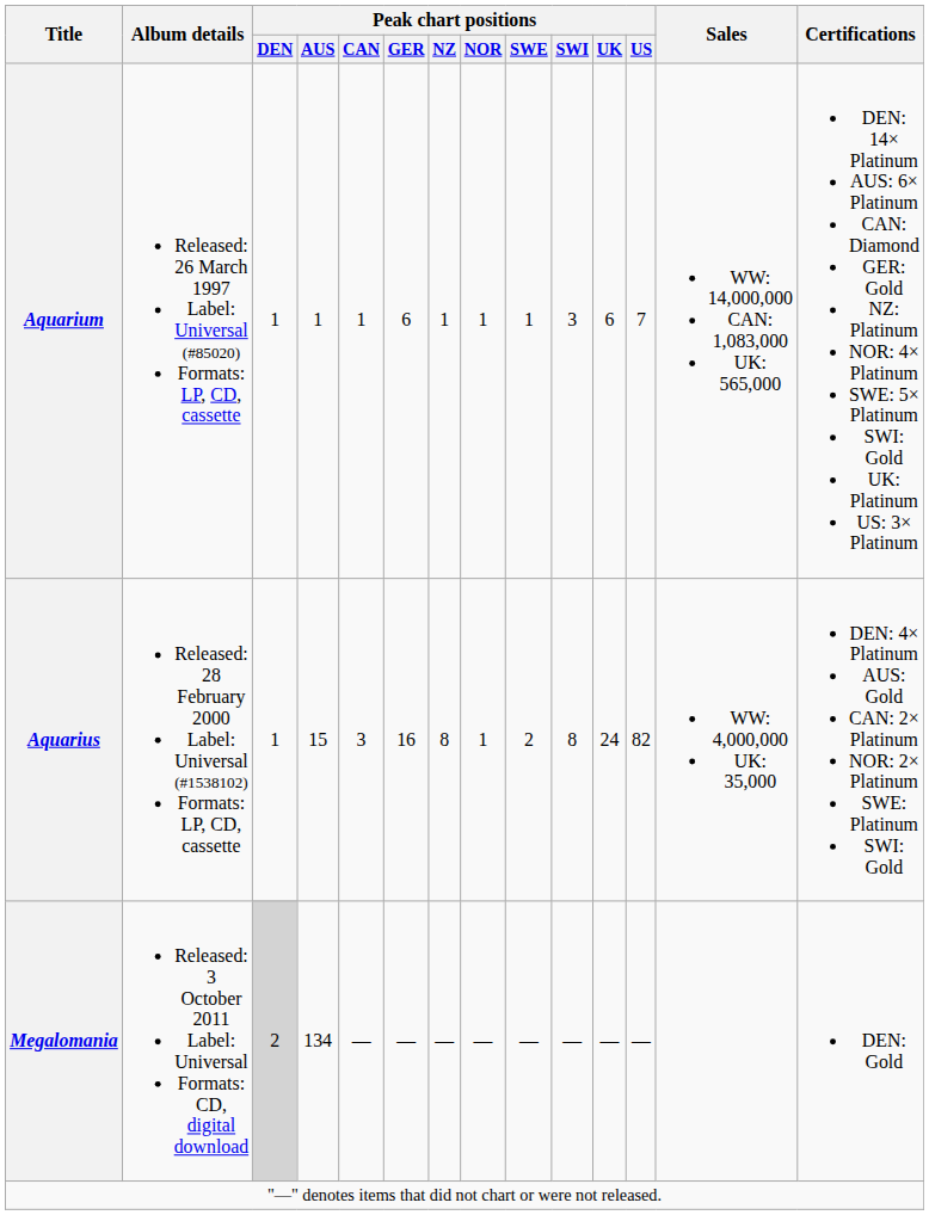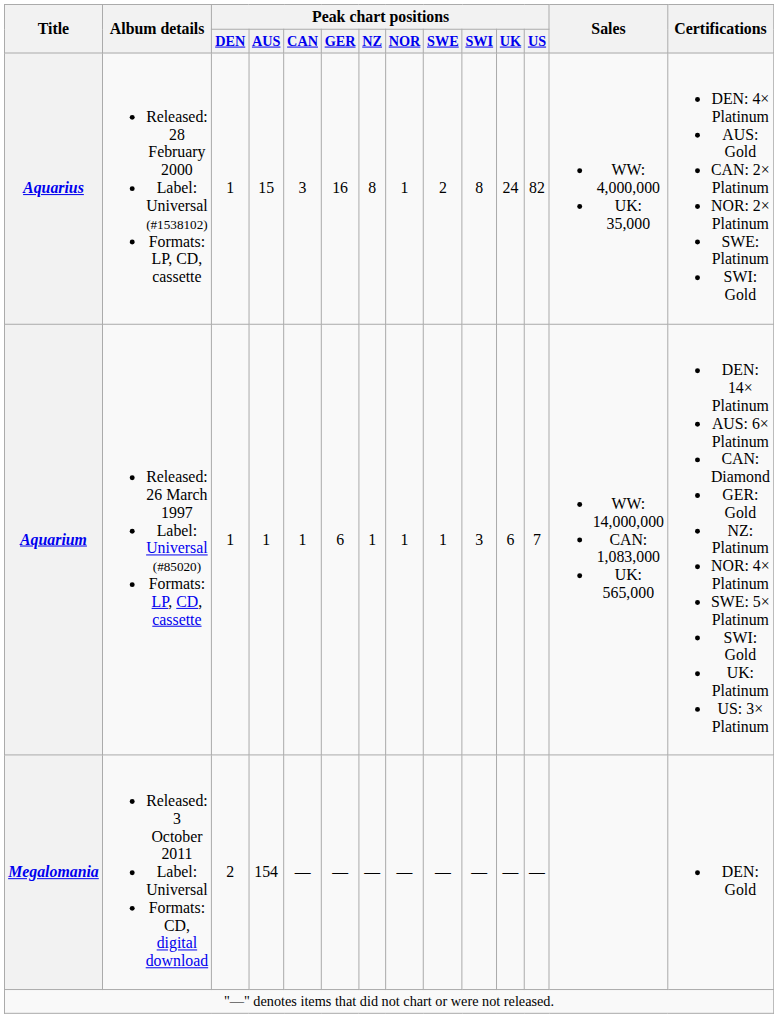 <table class="wikitable plainrowheaders" style="text-align:center;" border="1">
 <tr>
 <th scope="col" rowspan="2">Title</th>
 <th scope="col" rowspan="2">Album details</th>
 <th scope="col" colspan="10">Peak chart positions</th>
 <th scope="col" rowspan="2">Sales</th>
 <th scope="col" rowspan="2">Certifications</th>
 </tr>
 <tr>
 <th scope="col" style="width:3em;font-size:90%;"><a href='#'>DEN</a><br></th>
 <th scope="col" style="width:3em;font-size:90%;"><a href='#'>AUS</a><br></th>
 <th scope="col" style="width:3em;font-size:90%;"><a href='#'>CAN</a><br></th>
 <th scope="col" style="width:3em;font-size:90%;"><a href='#'>GER</a><br></th>
 <th scope="col" style="width:3em;font-size:90%;"><a href='#'>NZ</a><br></th>
 <th scope="col" style="width:3em;font-size:90%;"><a href='#'>NOR</a><br></th>
 <th scope="col" style="width:3em;font-size:90%;"><a href='#'>SWE</a><br></th>
 <th scope="col" style="width:3em;font-size:90%;"><a href='#'>SWI</a><br></th>
 <th scope="col" style="width:3em;font-size:90%;"><a href='#'>UK</a><br></th>
 <th scope="col" style="width:3em;font-size:90%;"><a href='#'>US</a><br></th>
 </tr>
 <tr>
+<th scope="row"><em><a href='#'>Aquarius</a></em></th>
+<td><br><ul><li>Released: 28 February 2000</li><li>Label: Universal <small>(#1538102)</small></li><li>Formats: LP, CD, cassette</li></ul></td>
+<td>1</td>
+<td>15</td>
+<td>3</td>
+<td>16</td>
+<td>8</td>
+<td>1</td>
+<td>2</td>
+<td>8</td>
+<td>24</td>
+<td>82</td>
+<td><br><ul><li>WW: 4,000,000</li><li>UK: 35,000</li></ul></td>
+<td><br><ul><li>DEN: 4× Platinum</li><li>AUS: Gold</li><li>CAN: 2× Platinum</li><li>NOR: 2× Platinum</li><li>SWE: Platinum</li><li>SWI: Gold</li></ul></td>
+</tr>
+<tr>
 <th scope="row"><em><a href='#'>Aquarium</a></em></th>
 <td><br><ul><li>Released: 26 March 1997</li><li>Label: <a href='#'>Universal</a> <small>(#85020)</small></li><li>Formats: <a href='#'>LP</a>, <a href='#'>CD</a>, <a href='#'>cassette</a></li></ul></td>
 <td>1</td>
 <td>1</td>
 <td>1</td>
 <td>6</td>
 <td>1</td>
 <td>1</td>
 <td>1</td>
 <td>3</td>
 <td>6</td>
 <td>7</td>
 <td><br><ul><li>WW: 14,000,000</li><li>CAN: 1,083,000</li><li>UK: 565,000</li></ul></td>
 <td><br><ul><li>DEN: 14× Platinum</li><li>AUS: 6× Platinum</li><li>CAN: Diamond</li><li>GER: Gold</li><li>NZ: Platinum</li><li>NOR: 4× Platinum</li><li>SWE: 5× Platinum</li><li>SWI: Gold</li><li>UK: Platinum</li><li>US: 3× Platinum</li></ul></td>
 </tr>
 <tr>
-<th scope="row"><em><a href='#'>Aquarius</a></em></th>
-<td><br><ul><li>Released: 28 February 2000</li><li>Label: Universal <small>(#1538102)</small></li><li>Formats: LP, CD, cassette</li></ul></td>
-<td>1</td>
-<td>15</td>
-<td>3</td>
-<td>16</td>
-<td>8</td>
-<td>1</td>
-<td>2</td>
-<td>8</td>
-<td>24</td>
-<td>82</td>
-<td><br><ul><li>WW: 4,000,000</li><li>UK: 35,000</li></ul></td>
-<td><br><ul><li>DEN: 4× Platinum</li><li>AUS: Gold</li><li>CAN: 2× Platinum</li><li>NOR: 2× Platinum</li><li>SWE: Platinum</li><li>SWI: Gold</li></ul></td>
-</tr>
-<tr>
 <th scope="row"><em><a href='#'>Megalomania</a></em></th>
 <td><br><ul><li>Released: 3 October 2011</li><li>Label: Universal</li><li>Formats: CD, <a href='#'>digital download</a></li></ul></td>
-<td style="background: lightgrey;">2</td>
-<td>134</td>
+<td>2</td>
+<td>154</td>
 <td>—</td>
 <td>—</td>
 <td>—</td>
 <td>—</td>
 <td>—</td>
 <td>—</td>
 <td>—</td>
 <td>—</td>
 <td></td>
 <td><br><ul><li>DEN: Gold</li></ul></td>
 </tr>
 <tr>
 <td align="center" colspan="14" style="font-size:90%">"—" denotes items that did not chart or were not released.</td>
 </tr>
 </table>
